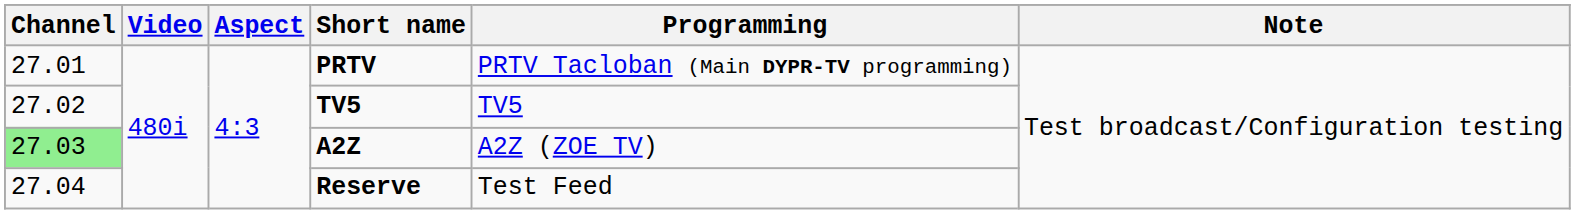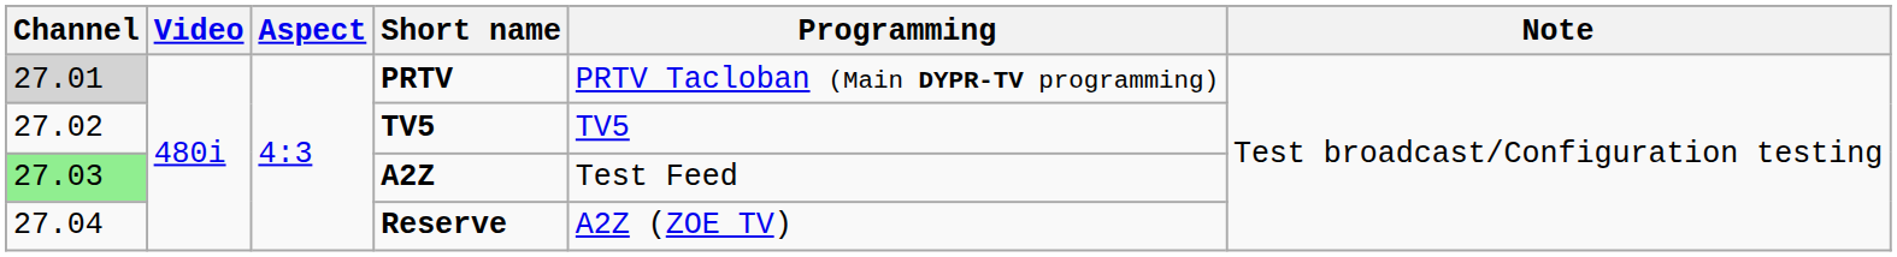 <table class="wikitable">
 <tr>
 <th>Channel</th>
 <th><a href='#'>Video</a></th>
 <th><a href='#'>Aspect</a></th>
 <th>Short name</th>
 <th>Programming</th>
 <th>Note</th>
 </tr>
 <tr>
-<td>27.01</td>
+<td style="background: lightgrey;">27.01</td>
 <td rowspan="4"><a href='#'>480i</a></td>
 <td rowspan="4"><a href='#'>4:3</a></td>
 <td><strong>PRTV</strong></td>
 <td><a href='#'>PRTV Tacloban</a> <small>(Main <strong>DYPR-TV</strong> programming)</small></td>
 <td rowspan="4">Test broadcast/Configuration testing</td>
 </tr>
 <tr>
 <td>27.02</td>
 <td><strong>TV5</strong></td>
 <td><a href='#'>TV5</a></td>
 </tr>
 <tr>
 <td style="background: lightgreen;">27.03</td>
 <td><strong>A2Z</strong></td>
-<td><a href='#'>A2Z</a> (<a href='#'>ZOE TV</a>)</td>
+<td>Test Feed</td>
 </tr>
 <tr>
 <td>27.04</td>
 <td><strong>Reserve</strong></td>
-<td>Test Feed</td>
+<td><a href='#'>A2Z</a> (<a href='#'>ZOE TV</a>)</td>
 </tr>
 </table>
